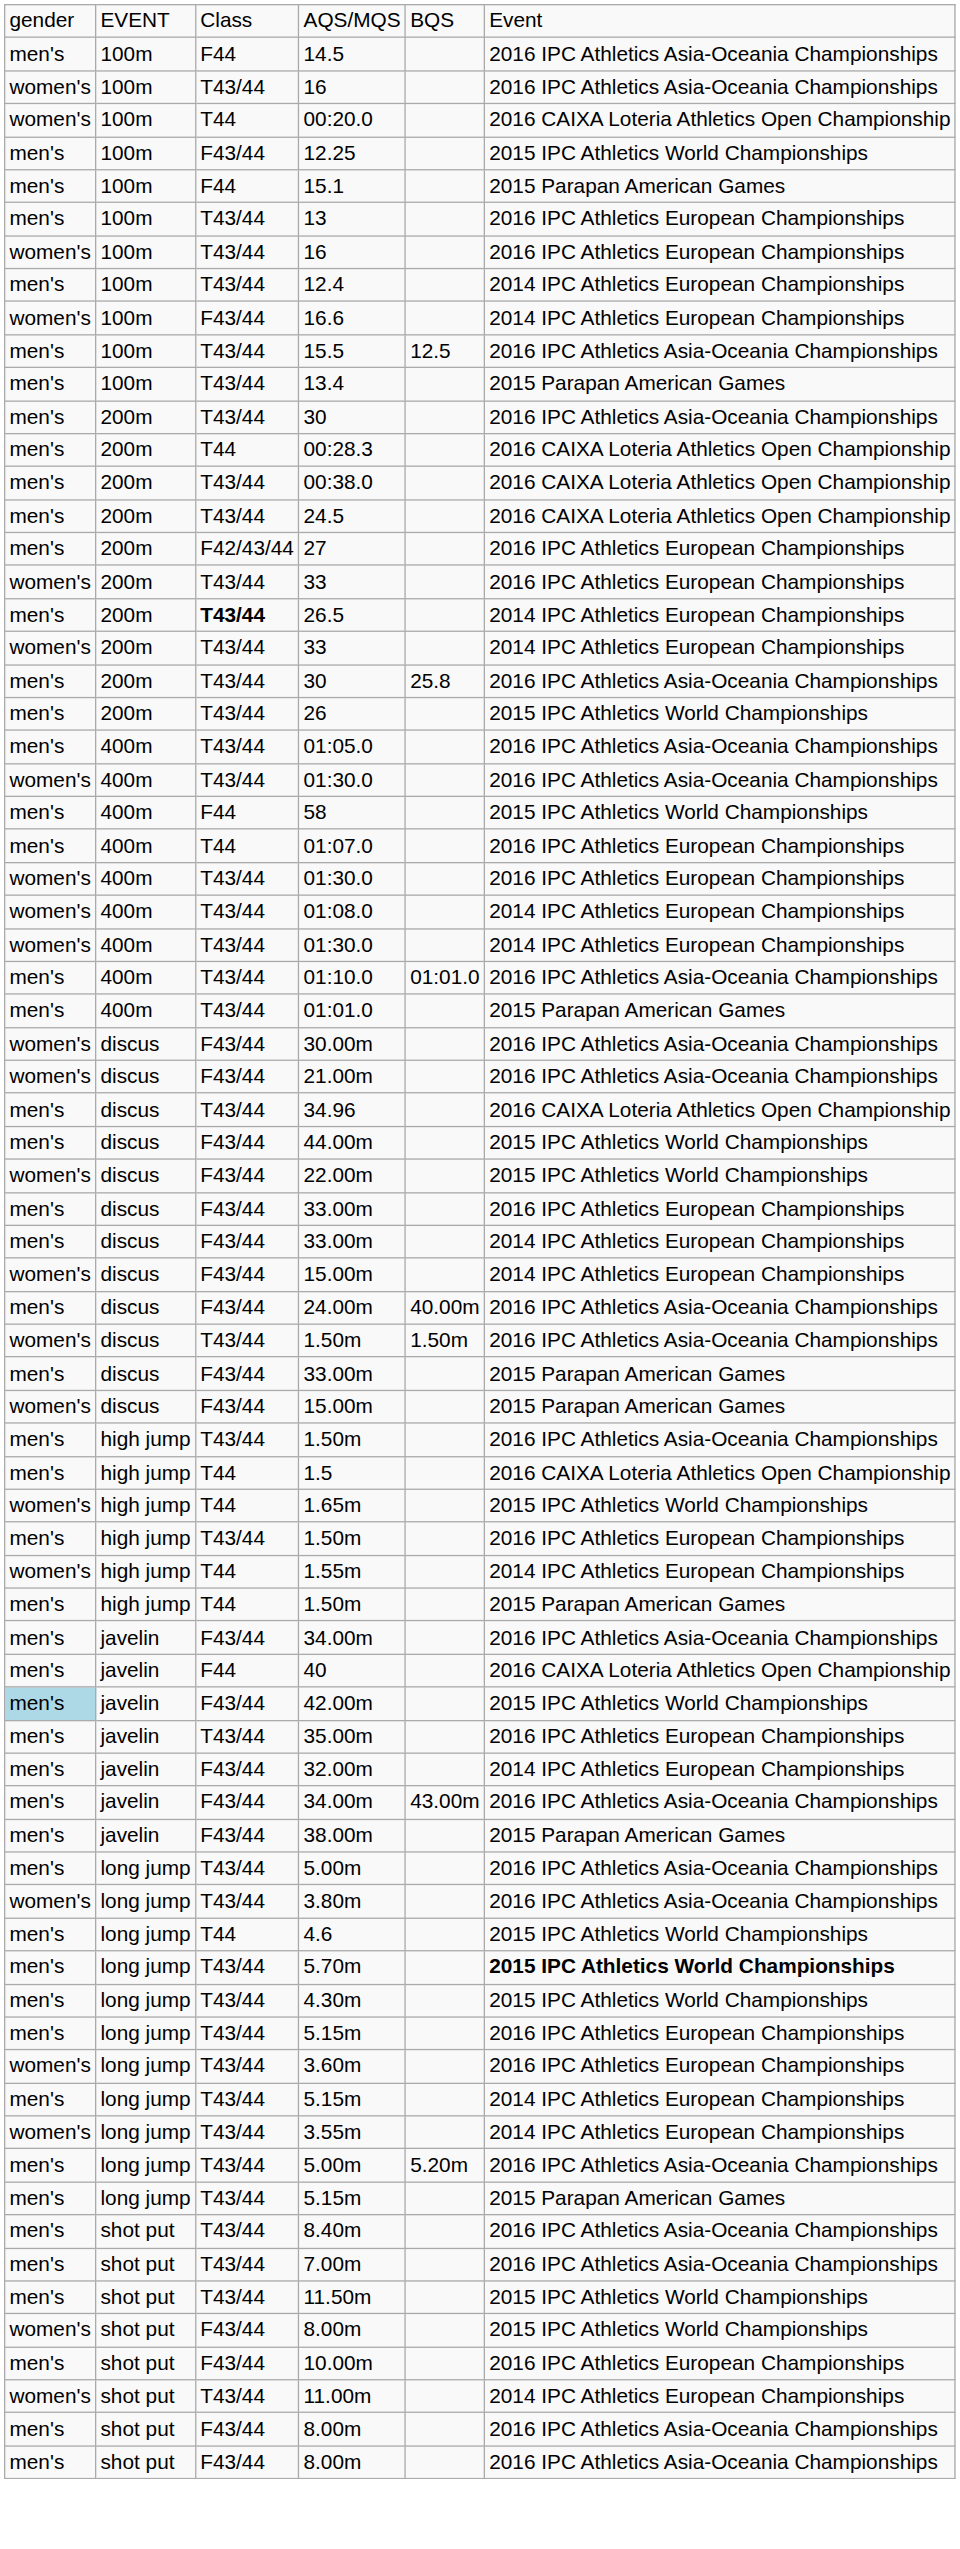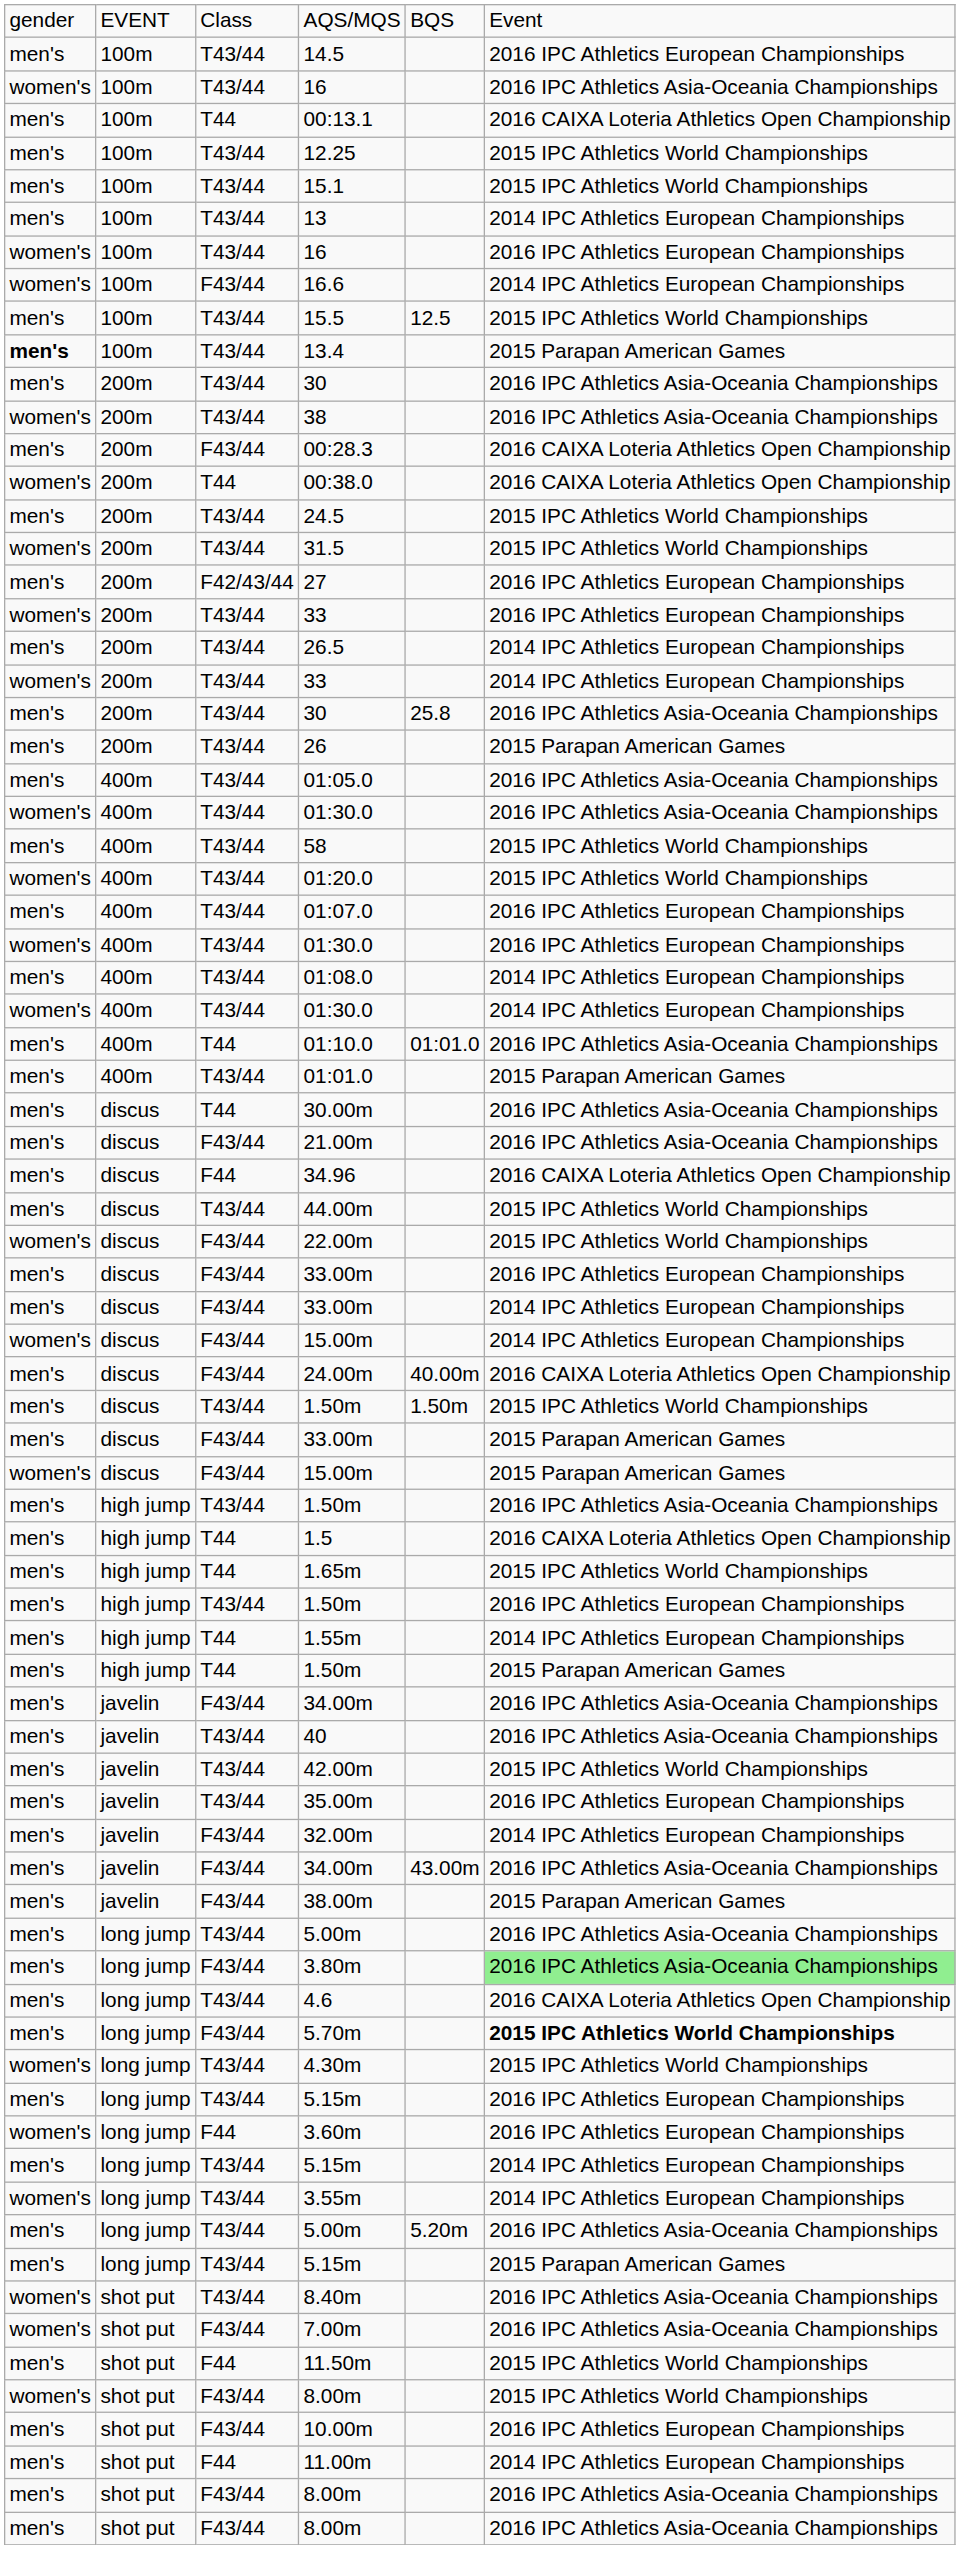 <table class="wikitable">
 <tr>
 <td>gender</td>
 <td>EVENT</td>
 <td>Class</td>
 <td>AQS/MQS</td>
 <td>BQS</td>
 <td>Event</td>
 </tr>
 <tr>
 <td>men's</td>
 <td>100m</td>
-<td>F44</td>
+<td>T43/44</td>
 <td>14.5</td>
 <td></td>
-<td>2016 IPC Athletics Asia-Oceania Championships</td>
+<td>2016 IPC Athletics European Championships</td>
 </tr>
 <tr>
 <td>women's</td>
 <td>100m</td>
 <td>T43/44</td>
 <td>16</td>
 <td></td>
 <td>2016 IPC Athletics Asia-Oceania Championships</td>
 </tr>
 <tr>
-<td>women's</td>
+<td>men's</td>
 <td>100m</td>
 <td>T44</td>
-<td>00:20.0</td>
+<td>00:13.1</td>
 <td></td>
 <td>2016 CAIXA Loteria Athletics Open Championship</td>
 </tr>
 <tr>
 <td>men's</td>
 <td>100m</td>
-<td>F43/44</td>
+<td>T43/44</td>
 <td>12.25</td>
 <td></td>
 <td>2015 IPC Athletics World Championships</td>
 </tr>
 <tr>
 <td>men's</td>
 <td>100m</td>
-<td>F44</td>
+<td>T43/44</td>
 <td>15.1</td>
 <td></td>
-<td>2015 Parapan American Games</td>
+<td>2015 IPC Athletics World Championships</td>
 </tr>
 <tr>
 <td>men's</td>
 <td>100m</td>
 <td>T43/44</td>
 <td>13</td>
 <td></td>
-<td>2016 IPC Athletics European Championships</td>
+<td>2014 IPC Athletics European Championships</td>
 </tr>
 <tr>
 <td>women's</td>
 <td>100m</td>
 <td>T43/44</td>
 <td>16</td>
 <td></td>
 <td>2016 IPC Athletics European Championships</td>
-</tr>
-<tr>
-<td>men's</td>
-<td>100m</td>
-<td>T43/44</td>
-<td>12.4</td>
-<td></td>
-<td>2014 IPC Athletics European Championships</td>
 </tr>
 <tr>
 <td>women's</td>
 <td>100m</td>
 <td>F43/44</td>
 <td>16.6</td>
 <td></td>
 <td>2014 IPC Athletics European Championships</td>
 </tr>
 <tr>
 <td>men's</td>
 <td>100m</td>
 <td>T43/44</td>
 <td>15.5</td>
 <td>12.5</td>
-<td>2016 IPC Athletics Asia-Oceania Championships</td>
+<td>2015 IPC Athletics World Championships</td>
 </tr>
 <tr>
-<td>men's</td>
+<td><strong>men's</strong></td>
 <td>100m</td>
 <td>T43/44</td>
 <td>13.4</td>
 <td></td>
 <td>2015 Parapan American Games</td>
 </tr>
 <tr>
 <td>men's</td>
 <td>200m</td>
 <td>T43/44</td>
 <td>30</td>
 <td></td>
 <td>2016 IPC Athletics Asia-Oceania Championships</td>
 </tr>
 <tr>
+<td>women's</td>
+<td>200m</td>
+<td>T43/44</td>
+<td>38</td>
+<td></td>
+<td>2016 IPC Athletics Asia-Oceania Championships</td>
+</tr>
+<tr>
 <td>men's</td>
 <td>200m</td>
-<td>T44</td>
+<td>F43/44</td>
 <td>00:28.3</td>
 <td></td>
 <td>2016 CAIXA Loteria Athletics Open Championship</td>
 </tr>
 <tr>
-<td>men's</td>
+<td>women's</td>
 <td>200m</td>
-<td>T43/44</td>
+<td>T44</td>
 <td>00:38.0</td>
 <td></td>
 <td>2016 CAIXA Loteria Athletics Open Championship</td>
 </tr>
 <tr>
 <td>men's</td>
 <td>200m</td>
 <td>T43/44</td>
 <td>24.5</td>
 <td></td>
-<td>2016 CAIXA Loteria Athletics Open Championship</td>
+<td>2015 IPC Athletics World Championships</td>
+</tr>
+<tr>
+<td>women's</td>
+<td>200m</td>
+<td>T43/44</td>
+<td>31.5</td>
+<td></td>
+<td>2015 IPC Athletics World Championships</td>
 </tr>
 <tr>
 <td>men's</td>
 <td>200m</td>
 <td>F42/43/44</td>
 <td>27</td>
 <td></td>
 <td>2016 IPC Athletics European Championships</td>
 </tr>
 <tr>
 <td>women's</td>
 <td>200m</td>
 <td>T43/44</td>
 <td>33</td>
 <td></td>
 <td>2016 IPC Athletics European Championships</td>
 </tr>
 <tr>
 <td>men's</td>
 <td>200m</td>
-<td><strong>T43/44</strong></td>
+<td>T43/44</td>
 <td>26.5</td>
 <td></td>
 <td>2014 IPC Athletics European Championships</td>
 </tr>
 <tr>
 <td>women's</td>
 <td>200m</td>
 <td>T43/44</td>
 <td>33</td>
 <td></td>
 <td>2014 IPC Athletics European Championships</td>
 </tr>
 <tr>
 <td>men's</td>
 <td>200m</td>
 <td>T43/44</td>
 <td>30</td>
 <td>25.8</td>
 <td>2016 IPC Athletics Asia-Oceania Championships</td>
 </tr>
 <tr>
 <td>men's</td>
 <td>200m</td>
 <td>T43/44</td>
 <td>26</td>
 <td></td>
-<td>2015 IPC Athletics World Championships</td>
+<td>2015 Parapan American Games</td>
 </tr>
 <tr>
 <td>men's</td>
 <td>400m</td>
 <td>T43/44</td>
 <td>01:05.0</td>
 <td></td>
 <td>2016 IPC Athletics Asia-Oceania Championships</td>
 </tr>
 <tr>
 <td>women's</td>
 <td>400m</td>
 <td>T43/44</td>
 <td>01:30.0</td>
 <td></td>
 <td>2016 IPC Athletics Asia-Oceania Championships</td>
 </tr>
 <tr>
 <td>men's</td>
 <td>400m</td>
-<td>F44</td>
+<td>T43/44</td>
 <td>58</td>
+<td></td>
+<td>2015 IPC Athletics World Championships</td>
+</tr>
+<tr>
+<td>women's</td>
+<td>400m</td>
+<td>T43/44</td>
+<td>01:20.0</td>
 <td></td>
 <td>2015 IPC Athletics World Championships</td>
 </tr>
 <tr>
 <td>men's</td>
 <td>400m</td>
-<td>T44</td>
+<td>T43/44</td>
 <td>01:07.0</td>
 <td></td>
 <td>2016 IPC Athletics European Championships</td>
 </tr>
 <tr>
 <td>women's</td>
 <td>400m</td>
 <td>T43/44</td>
 <td>01:30.0</td>
 <td></td>
 <td>2016 IPC Athletics European Championships</td>
 </tr>
 <tr>
-<td>women's</td>
+<td>men's</td>
 <td>400m</td>
 <td>T43/44</td>
 <td>01:08.0</td>
 <td></td>
 <td>2014 IPC Athletics European Championships</td>
 </tr>
 <tr>
 <td>women's</td>
 <td>400m</td>
 <td>T43/44</td>
 <td>01:30.0</td>
 <td></td>
 <td>2014 IPC Athletics European Championships</td>
 </tr>
 <tr>
 <td>men's</td>
 <td>400m</td>
-<td>T43/44</td>
+<td>T44</td>
 <td>01:10.0</td>
 <td>01:01.0</td>
 <td>2016 IPC Athletics Asia-Oceania Championships</td>
 </tr>
 <tr>
 <td>men's</td>
 <td>400m</td>
 <td>T43/44</td>
 <td>01:01.0</td>
 <td></td>
 <td>2015 Parapan American Games</td>
 </tr>
 <tr>
-<td>women's</td>
+<td>men's</td>
 <td>discus</td>
-<td>F43/44</td>
+<td>T44</td>
 <td>30.00m</td>
 <td></td>
 <td>2016 IPC Athletics Asia-Oceania Championships</td>
 </tr>
 <tr>
-<td>women's</td>
+<td>men's</td>
 <td>discus</td>
 <td>F43/44</td>
 <td>21.00m</td>
 <td></td>
 <td>2016 IPC Athletics Asia-Oceania Championships</td>
 </tr>
 <tr>
 <td>men's</td>
 <td>discus</td>
-<td>T43/44</td>
+<td>F44</td>
 <td>34.96</td>
 <td></td>
 <td>2016 CAIXA Loteria Athletics Open Championship</td>
 </tr>
 <tr>
 <td>men's</td>
 <td>discus</td>
-<td>F43/44</td>
+<td>T43/44</td>
 <td>44.00m</td>
 <td></td>
 <td>2015 IPC Athletics World Championships</td>
 </tr>
 <tr>
 <td>women's</td>
 <td>discus</td>
 <td>F43/44</td>
 <td>22.00m</td>
 <td></td>
 <td>2015 IPC Athletics World Championships</td>
 </tr>
 <tr>
 <td>men's</td>
 <td>discus</td>
 <td>F43/44</td>
 <td>33.00m</td>
 <td></td>
 <td>2016 IPC Athletics European Championships</td>
 </tr>
 <tr>
 <td>men's</td>
 <td>discus</td>
 <td>F43/44</td>
 <td>33.00m</td>
 <td></td>
 <td>2014 IPC Athletics European Championships</td>
 </tr>
 <tr>
 <td>women's</td>
 <td>discus</td>
 <td>F43/44</td>
 <td>15.00m</td>
 <td></td>
 <td>2014 IPC Athletics European Championships</td>
 </tr>
 <tr>
 <td>men's</td>
 <td>discus</td>
 <td>F43/44</td>
 <td>24.00m</td>
 <td>40.00m</td>
-<td>2016 IPC Athletics Asia-Oceania Championships</td>
+<td>2016 CAIXA Loteria Athletics Open Championship</td>
 </tr>
 <tr>
-<td>women's</td>
+<td>men's</td>
 <td>discus</td>
 <td>T43/44</td>
 <td>1.50m</td>
 <td>1.50m</td>
-<td>2016 IPC Athletics Asia-Oceania Championships</td>
+<td>2015 IPC Athletics World Championships</td>
 </tr>
 <tr>
 <td>men's</td>
 <td>discus</td>
 <td>F43/44</td>
 <td>33.00m</td>
 <td></td>
 <td>2015 Parapan American Games</td>
 </tr>
 <tr>
 <td>women's</td>
 <td>discus</td>
 <td>F43/44</td>
 <td>15.00m</td>
 <td></td>
 <td>2015 Parapan American Games</td>
 </tr>
 <tr>
 <td>men's</td>
 <td>high jump</td>
 <td>T43/44</td>
 <td>1.50m</td>
 <td></td>
 <td>2016 IPC Athletics Asia-Oceania Championships</td>
 </tr>
 <tr>
 <td>men's</td>
 <td>high jump</td>
 <td>T44</td>
 <td>1.5</td>
 <td></td>
 <td>2016 CAIXA Loteria Athletics Open Championship</td>
 </tr>
 <tr>
-<td>women's</td>
+<td>men's</td>
 <td>high jump</td>
 <td>T44</td>
 <td>1.65m</td>
 <td></td>
 <td>2015 IPC Athletics World Championships</td>
 </tr>
 <tr>
 <td>men's</td>
 <td>high jump</td>
 <td>T43/44</td>
 <td>1.50m</td>
 <td></td>
 <td>2016 IPC Athletics European Championships</td>
 </tr>
 <tr>
-<td>women's</td>
+<td>men's</td>
 <td>high jump</td>
 <td>T44</td>
 <td>1.55m</td>
 <td></td>
 <td>2014 IPC Athletics European Championships</td>
 </tr>
 <tr>
 <td>men's</td>
 <td>high jump</td>
 <td>T44</td>
 <td>1.50m</td>
 <td></td>
 <td>2015 Parapan American Games</td>
 </tr>
 <tr>
 <td>men's</td>
 <td>javelin</td>
 <td>F43/44</td>
 <td>34.00m</td>
 <td></td>
 <td>2016 IPC Athletics Asia-Oceania Championships</td>
 </tr>
 <tr>
 <td>men's</td>
 <td>javelin</td>
-<td>F44</td>
+<td>T43/44</td>
 <td>40</td>
 <td></td>
-<td>2016 CAIXA Loteria Athletics Open Championship</td>
+<td>2016 IPC Athletics Asia-Oceania Championships</td>
 </tr>
 <tr>
-<td style="background: lightblue;">men's</td>
+<td>men's</td>
 <td>javelin</td>
-<td>F43/44</td>
+<td>T43/44</td>
 <td>42.00m</td>
 <td></td>
 <td>2015 IPC Athletics World Championships</td>
 </tr>
 <tr>
 <td>men's</td>
 <td>javelin</td>
 <td>T43/44</td>
 <td>35.00m</td>
 <td></td>
 <td>2016 IPC Athletics European Championships</td>
 </tr>
 <tr>
 <td>men's</td>
 <td>javelin</td>
 <td>F43/44</td>
 <td>32.00m</td>
 <td></td>
 <td>2014 IPC Athletics European Championships</td>
 </tr>
 <tr>
 <td>men's</td>
 <td>javelin</td>
 <td>F43/44</td>
 <td>34.00m</td>
 <td>43.00m</td>
 <td>2016 IPC Athletics Asia-Oceania Championships</td>
 </tr>
 <tr>
 <td>men's</td>
 <td>javelin</td>
 <td>F43/44</td>
 <td>38.00m</td>
 <td></td>
 <td>2015 Parapan American Games</td>
 </tr>
 <tr>
 <td>men's</td>
 <td>long jump</td>
 <td>T43/44</td>
 <td>5.00m</td>
 <td></td>
 <td>2016 IPC Athletics Asia-Oceania Championships</td>
 </tr>
 <tr>
-<td>women's</td>
+<td>men's</td>
 <td>long jump</td>
-<td>T43/44</td>
+<td>F43/44</td>
 <td>3.80m</td>
 <td></td>
-<td>2016 IPC Athletics Asia-Oceania Championships</td>
-</tr>
-<tr>
-<td>men's</td>
-<td>long jump</td>
-<td>T44</td>
-<td>4.6</td>
-<td></td>
-<td>2015 IPC Athletics World Championships</td>
+<td style="background: lightgreen;">2016 IPC Athletics Asia-Oceania Championships</td>
 </tr>
 <tr>
 <td>men's</td>
 <td>long jump</td>
 <td>T43/44</td>
+<td>4.6</td>
+<td></td>
+<td>2016 CAIXA Loteria Athletics Open Championship</td>
+</tr>
+<tr>
+<td>men's</td>
+<td>long jump</td>
+<td>F43/44</td>
 <td>5.70m</td>
 <td></td>
 <td><strong>2015 IPC Athletics World Championships</strong></td>
 </tr>
 <tr>
-<td>men's</td>
+<td>women's</td>
 <td>long jump</td>
 <td>T43/44</td>
 <td>4.30m</td>
 <td></td>
 <td>2015 IPC Athletics World Championships</td>
 </tr>
 <tr>
 <td>men's</td>
 <td>long jump</td>
 <td>T43/44</td>
 <td>5.15m</td>
 <td></td>
 <td>2016 IPC Athletics European Championships</td>
 </tr>
 <tr>
 <td>women's</td>
 <td>long jump</td>
-<td>T43/44</td>
+<td>F44</td>
 <td>3.60m</td>
 <td></td>
 <td>2016 IPC Athletics European Championships</td>
 </tr>
 <tr>
 <td>men's</td>
 <td>long jump</td>
 <td>T43/44</td>
 <td>5.15m</td>
 <td></td>
 <td>2014 IPC Athletics European Championships</td>
 </tr>
 <tr>
 <td>women's</td>
 <td>long jump</td>
 <td>T43/44</td>
 <td>3.55m</td>
 <td></td>
 <td>2014 IPC Athletics European Championships</td>
 </tr>
 <tr>
 <td>men's</td>
 <td>long jump</td>
 <td>T43/44</td>
 <td>5.00m</td>
 <td>5.20m</td>
 <td>2016 IPC Athletics Asia-Oceania Championships</td>
 </tr>
 <tr>
 <td>men's</td>
 <td>long jump</td>
 <td>T43/44</td>
 <td>5.15m</td>
 <td></td>
 <td>2015 Parapan American Games</td>
 </tr>
 <tr>
-<td>men's</td>
+<td>women's</td>
 <td>shot put</td>
 <td>T43/44</td>
 <td>8.40m</td>
 <td></td>
 <td>2016 IPC Athletics Asia-Oceania Championships</td>
 </tr>
 <tr>
-<td>men's</td>
+<td>women's</td>
 <td>shot put</td>
-<td>T43/44</td>
+<td>F43/44</td>
 <td>7.00m</td>
 <td></td>
 <td>2016 IPC Athletics Asia-Oceania Championships</td>
 </tr>
 <tr>
 <td>men's</td>
 <td>shot put</td>
-<td>T43/44</td>
+<td>F44</td>
 <td>11.50m</td>
 <td></td>
 <td>2015 IPC Athletics World Championships</td>
 </tr>
 <tr>
 <td>women's</td>
 <td>shot put</td>
 <td>F43/44</td>
 <td>8.00m</td>
 <td></td>
 <td>2015 IPC Athletics World Championships</td>
 </tr>
 <tr>
 <td>men's</td>
 <td>shot put</td>
 <td>F43/44</td>
 <td>10.00m</td>
 <td></td>
 <td>2016 IPC Athletics European Championships</td>
 </tr>
 <tr>
-<td>women's</td>
+<td>men's</td>
 <td>shot put</td>
-<td>T43/44</td>
+<td>F44</td>
 <td>11.00m</td>
 <td></td>
 <td>2014 IPC Athletics European Championships</td>
 </tr>
 <tr>
 <td>men's</td>
 <td>shot put</td>
 <td>F43/44</td>
 <td>8.00m</td>
 <td></td>
 <td>2016 IPC Athletics Asia-Oceania Championships</td>
 </tr>
 <tr>
 <td>men's</td>
 <td>shot put</td>
 <td>F43/44</td>
 <td>8.00m</td>
 <td></td>
 <td>2016 IPC Athletics Asia-Oceania Championships</td>
 </tr>
 </table>
